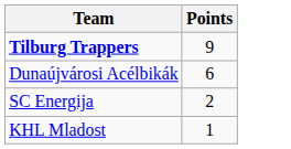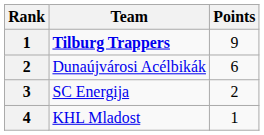 <table class="wikitable" style="text-align: center;">
 <tr>
+<th>Rank</th>
 <th>Team</th>
 <th>Points</th>
 </tr>
 <tr>
+<th>1</th>
 <td style="text-align: left;"> <strong><a href='#'>Tilburg Trappers</a></strong></td>
 <td>9</td>
 </tr>
 <tr>
+<th>2</th>
 <td style="text-align: left;"> <a href='#'>Dunaújvárosi Acélbikák</a></td>
 <td>6</td>
 </tr>
 <tr>
+<th>3</th>
 <td style="text-align: left;"> <a href='#'>SC Energija</a></td>
 <td>2</td>
 </tr>
 <tr>
+<th>4</th>
 <td style="text-align: left;"> <a href='#'>KHL Mladost</a></td>
 <td>1</td>
 </tr>
 </table>
